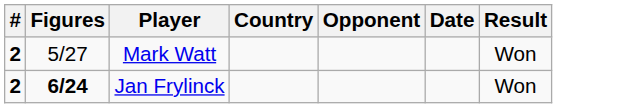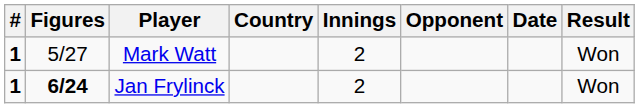 <table class="wikitable"  style="font-size:100%"  width:"100%">
 <tr>
 <th>#</th>
 <th>Figures</th>
 <th>Player</th>
 <th>Country</th>
+<th>Innings</th>
 <th>Opponent</th>
 <th>Date</th>
 <th>Result</th>
 </tr>
 <tr align="center";>
-<td><strong>2</strong></td>
+<td><strong>1</strong></td>
 <td>5/27</td>
 <td><a href='#'>Mark Watt</a></td>
 <td></td>
+<td>2</td>
 <td></td>
 <td></td>
 <td>Won</td>
 </tr>
 <tr align="center";>
-<td><strong>2</strong></td>
+<td><strong>1</strong></td>
 <td><strong>6/24</strong></td>
 <td><a href='#'>Jan Frylinck</a></td>
 <td></td>
+<td>2</td>
 <td></td>
 <td></td>
 <td>Won</td>
 </tr>
 </table>
